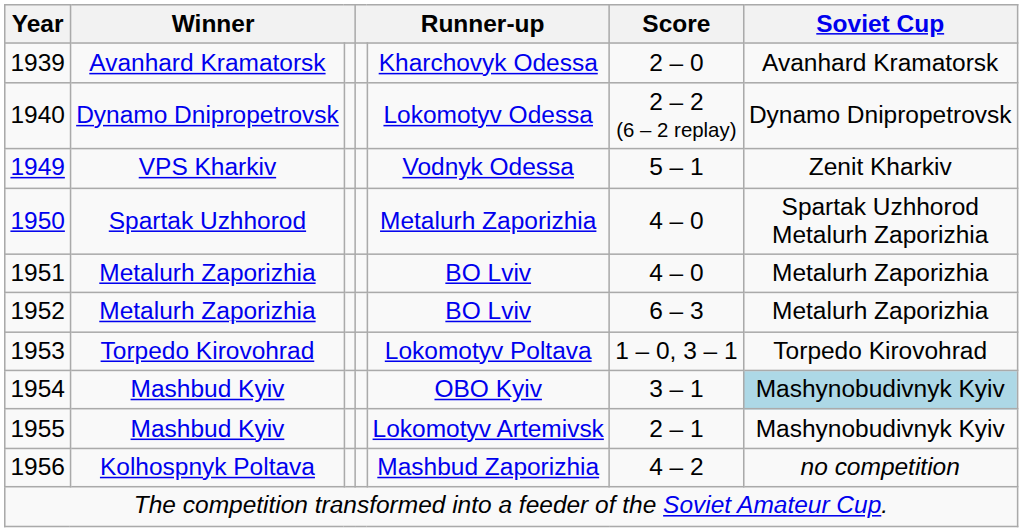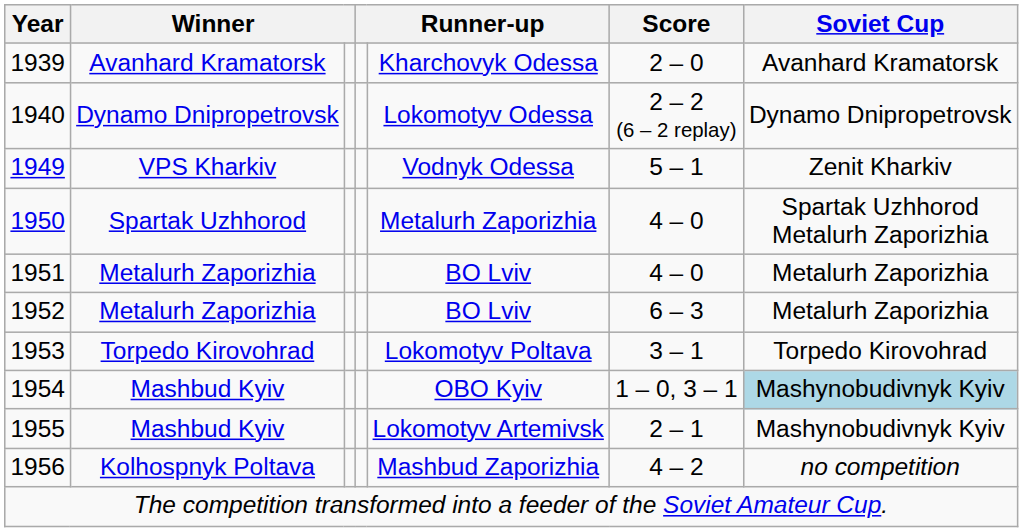 <table class="wikitable" style="text-align: center;">
 <tr>
 <th>Year</th>
 <th colspan=2>Winner</th>
 <th colspan=2>Runner-up</th>
 <th>Score</th>
 <th><a href='#'>Soviet Cup</a></th>
 </tr>
 <tr>
 <td>1939</td>
 <td><a href='#'>Avanhard Kramatorsk</a></td>
 <td></td>
 <td></td>
 <td><a href='#'>Kharchovyk Odessa</a></td>
 <td>2 – 0</td>
 <td>Avanhard Kramatorsk</td>
 </tr>
 <tr>
 <td>1940</td>
 <td><a href='#'>Dynamo Dnipropetrovsk</a></td>
 <td></td>
 <td></td>
 <td><a href='#'>Lokomotyv Odessa</a></td>
 <td>2 – 2<br><small>(6 – 2 replay)</small></td>
 <td>Dynamo Dnipropetrovsk<br></td>
 </tr>
 <tr>
 <td><a href='#'>1949</a></td>
 <td><a href='#'>VPS Kharkiv</a></td>
 <td></td>
 <td></td>
 <td><a href='#'>Vodnyk Odessa</a></td>
 <td>5 – 1</td>
 <td>Zenit Kharkiv<br></td>
 </tr>
 <tr>
 <td><a href='#'>1950</a></td>
 <td><a href='#'>Spartak Uzhhorod</a></td>
 <td></td>
 <td></td>
 <td><a href='#'>Metalurh Zaporizhia</a></td>
 <td>4 – 0</td>
 <td>Spartak Uzhhorod<br>Metalurh Zaporizhia</td>
 </tr>
 <tr>
 <td>1951</td>
 <td><a href='#'>Metalurh Zaporizhia</a></td>
 <td></td>
 <td></td>
 <td><a href='#'>BO Lviv</a></td>
 <td>4 – 0</td>
 <td>Metalurh Zaporizhia</td>
 </tr>
 <tr>
 <td>1952</td>
 <td><a href='#'>Metalurh Zaporizhia</a></td>
 <td></td>
 <td></td>
 <td><a href='#'>BO Lviv</a></td>
 <td>6 – 3</td>
 <td>Metalurh Zaporizhia</td>
 </tr>
 <tr>
 <td>1953</td>
 <td><a href='#'>Torpedo Kirovohrad</a></td>
 <td></td>
 <td></td>
 <td><a href='#'>Lokomotyv Poltava</a></td>
-<td>1 – 0, 3 – 1</td>
+<td>3 – 1</td>
 <td>Torpedo Kirovohrad</td>
 </tr>
 <tr>
 <td>1954</td>
 <td><a href='#'>Mashbud Kyiv</a></td>
 <td></td>
 <td></td>
 <td><a href='#'>OBO Kyiv</a></td>
-<td>3 – 1</td>
+<td>1 – 0, 3 – 1</td>
 <td style="background: lightblue;">Mashynobudivnyk Kyiv</td>
 </tr>
 <tr>
 <td>1955</td>
 <td><a href='#'>Mashbud Kyiv</a></td>
 <td></td>
 <td></td>
 <td><a href='#'>Lokomotyv Artemivsk</a></td>
 <td>2 – 1</td>
 <td>Mashynobudivnyk Kyiv</td>
 </tr>
 <tr>
 <td>1956</td>
 <td><a href='#'>Kolhospnyk Poltava</a></td>
 <td></td>
 <td></td>
 <td><a href='#'>Mashbud Zaporizhia</a></td>
 <td>4 – 2</td>
 <td><em>no competition</em></td>
 </tr>
 <tr>
 <td colspan=7 align=center><em>The competition transformed into a feeder of the <a href='#'>Soviet Amateur Cup</a>.</em></td>
 </tr>
 </table>
